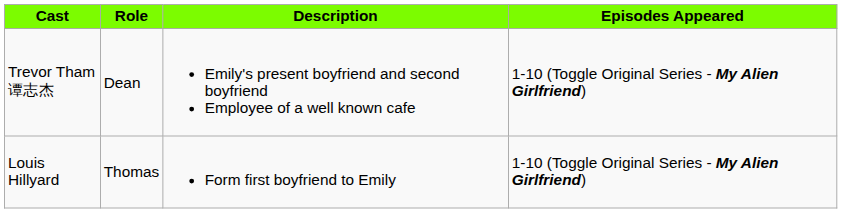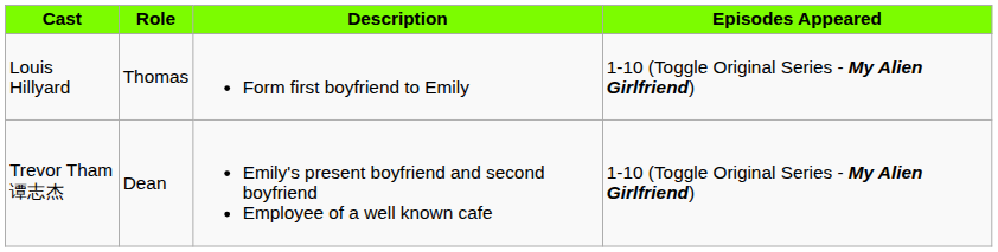 <table class="wikitable">
 <tr>
 <th style="background:LawnGreen; color:black">Cast</th>
 <th style="background:LawnGreen; color:black">Role</th>
 <th style="background:LawnGreen; color:black">Description</th>
 <th style="background:LawnGreen; color:black">Episodes Appeared</th>
 </tr>
 <tr>
+<td>Louis Hillyard</td>
+<td>Thomas</td>
+<td><br><ul><li>Form first boyfriend to Emily</li></ul></td>
+<td>1-10 (Toggle Original Series - <strong><em>My Alien Girlfriend</em></strong>)</td>
+</tr>
+<tr>
 <td>Trevor Tham <br> 谭志杰</td>
 <td>Dean</td>
 <td><br><ul><li>Emily's present boyfriend and second boyfriend</li><li>Employee of a well known cafe</li></ul></td>
 <td>1-10 (Toggle Original Series - <strong><em>My Alien Girlfriend</em></strong>)</td>
 </tr>
-<tr>
-<td>Louis Hillyard</td>
-<td>Thomas</td>
-<td><br><ul><li>Form first boyfriend to Emily</li></ul></td>
-<td>1-10 (Toggle Original Series - <strong><em>My Alien Girlfriend</em></strong>)</td>
-</tr>
 </table>
